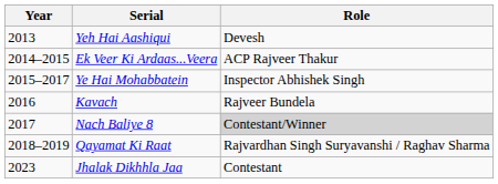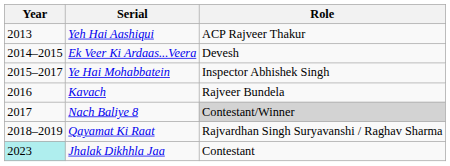 <table class="wikitable sortable">
 <tr>
 <th>Year</th>
 <th>Serial</th>
 <th>Role</th>
 </tr>
 <tr>
 <td>2013</td>
 <td><em><a href='#'>Yeh Hai Aashiqui</a></em></td>
-<td>Devesh</td>
+<td>ACP Rajveer Thakur</td>
 </tr>
 <tr>
 <td>2014–2015</td>
 <td><em><a href='#'>Ek Veer Ki Ardaas...Veera</a></em></td>
-<td>ACP Rajveer Thakur</td>
+<td>Devesh</td>
 </tr>
 <tr>
 <td>2015–2017</td>
 <td><em><a href='#'>Ye Hai Mohabbatein</a></em></td>
 <td>Inspector Abhishek Singh</td>
 </tr>
 <tr>
 <td>2016</td>
 <td><em><a href='#'>Kavach</a></em></td>
 <td>Rajveer Bundela</td>
 </tr>
 <tr>
 <td>2017</td>
 <td><em><a href='#'>Nach Baliye 8</a></em></td>
 <td style="background: lightgrey;">Contestant/Winner</td>
 </tr>
 <tr>
 <td>2018–2019</td>
 <td><em><a href='#'>Qayamat Ki Raat</a></em></td>
 <td>Rajvardhan Singh Suryavanshi / Raghav Sharma</td>
 </tr>
 <tr>
-<td>2023</td>
+<td style="background: paleturquoise;">2023</td>
 <td><em><a href='#'>Jhalak Dikhhla Jaa</a></em></td>
 <td>Contestant</td>
 </tr>
 </table>
